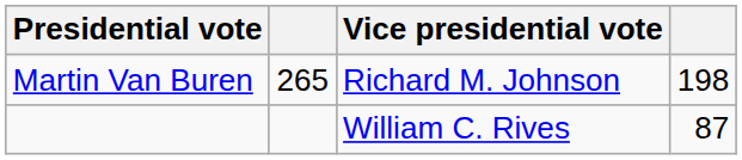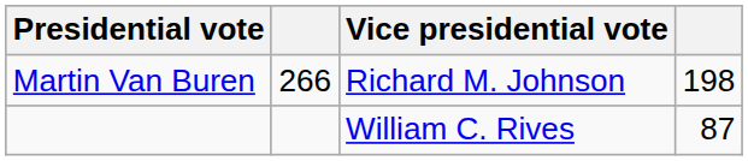 <table class="wikitable" style="text-align:right">
 <tr>
 <th>Presidential vote</th>
 <th></th>
 <th>Vice presidential vote</th>
 <th></th>
 </tr>
 <tr>
 <td align=left><a href='#'>Martin Van Buren</a></td>
-<td>265</td>
+<td>266</td>
 <td align=left><a href='#'>Richard M. Johnson</a></td>
 <td>198</td>
 </tr>
 <tr>
 <td></td>
 <td></td>
 <td align=left><a href='#'>William C. Rives</a></td>
 <td>87</td>
 </tr>
 </table>
